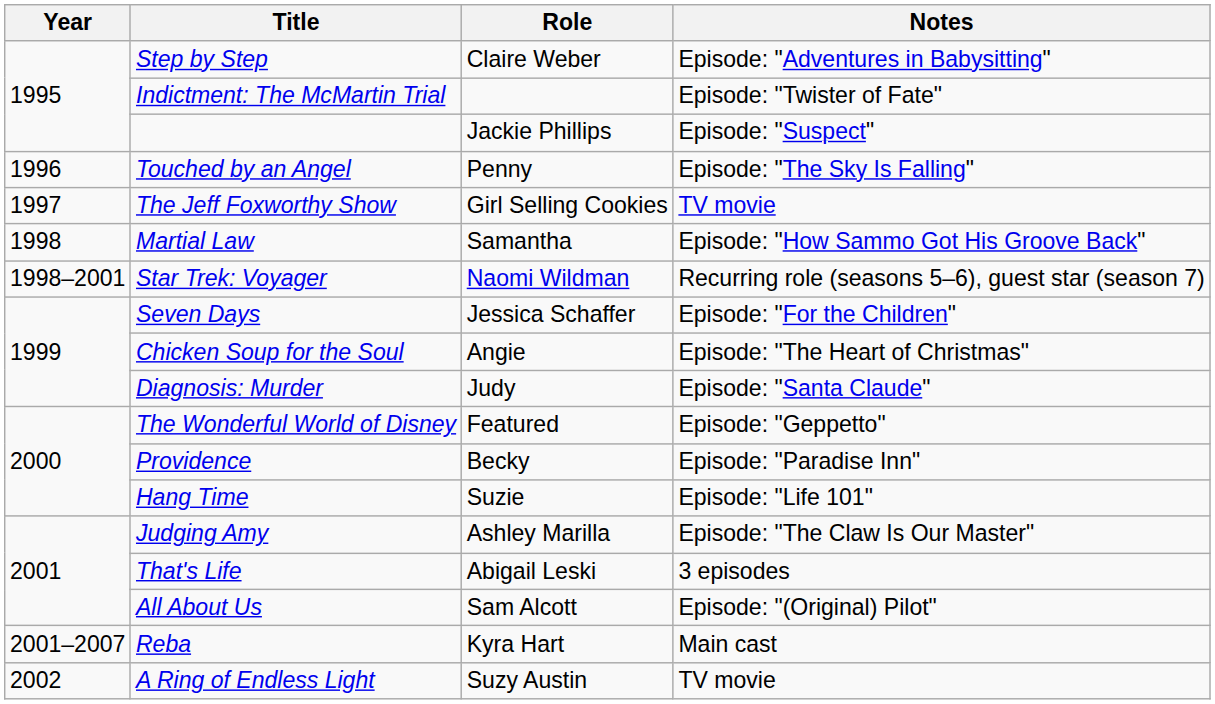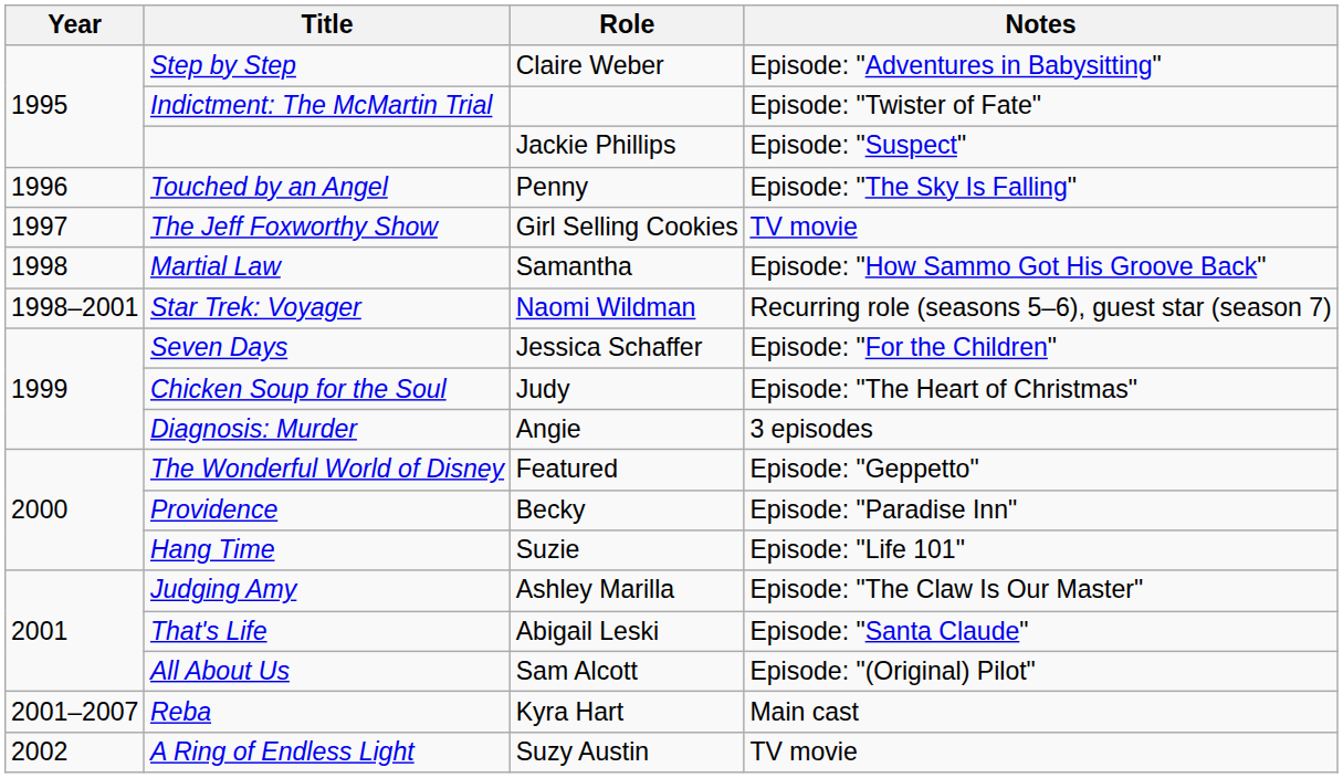 <table class="wikitable sortable">
 <tr>
 <th>Year</th>
 <th>Title</th>
 <th>Role</th>
 <th class="unsortable">Notes</th>
 </tr>
 <tr>
 <td rowspan=3>1995</td>
 <td><em><a href='#'>Step by Step</a></em></td>
 <td>Claire Weber</td>
 <td>Episode: "<a href='#'>Adventures in Babysitting</a>"</td>
 </tr>
 <tr>
 <td><em><a href='#'>Indictment: The McMartin Trial</a></em></td>
 <td></td>
 <td>Episode: "Twister of Fate"</td>
 </tr>
 <tr>
 <td><em></em></td>
 <td>Jackie Phillips</td>
 <td>Episode: "<a href='#'>Suspect</a>"</td>
 </tr>
 <tr>
 <td>1996</td>
 <td><em><a href='#'>Touched by an Angel</a></em></td>
 <td>Penny</td>
 <td>Episode: "<a href='#'>The Sky Is Falling</a>"</td>
 </tr>
 <tr>
 <td>1997</td>
 <td><em><a href='#'>The Jeff Foxworthy Show</a></em></td>
 <td>Girl Selling Cookies</td>
 <td><a href='#'>TV movie</a></td>
 </tr>
 <tr>
 <td>1998</td>
 <td><em><a href='#'>Martial Law</a></em></td>
 <td>Samantha</td>
 <td>Episode: "<a href='#'>How Sammo Got His Groove Back</a>"</td>
 </tr>
 <tr>
 <td>1998–2001</td>
 <td><em><a href='#'>Star Trek: Voyager</a></em></td>
 <td><a href='#'>Naomi Wildman</a></td>
 <td>Recurring role (seasons 5–6), guest star (season 7)</td>
 </tr>
 <tr>
 <td rowspan=3>1999</td>
 <td><em><a href='#'>Seven Days</a></em></td>
 <td>Jessica Schaffer</td>
 <td>Episode: "<a href='#'>For the Children</a>"</td>
 </tr>
 <tr>
 <td><em><a href='#'>Chicken Soup for the Soul</a></em></td>
-<td>Angie</td>
+<td>Judy</td>
 <td>Episode: "The Heart of Christmas"</td>
 </tr>
 <tr>
 <td><em><a href='#'>Diagnosis: Murder</a></em></td>
-<td>Judy</td>
-<td>Episode: "<a href='#'>Santa Claude</a>"</td>
+<td>Angie</td>
+<td>3 episodes</td>
 </tr>
 <tr>
 <td rowspan=3>2000</td>
 <td><em><a href='#'>The Wonderful World of Disney</a></em></td>
 <td>Featured</td>
 <td>Episode: "Geppetto"</td>
 </tr>
 <tr>
 <td><em><a href='#'>Providence</a></em></td>
 <td>Becky</td>
 <td>Episode: "Paradise Inn"</td>
 </tr>
 <tr>
 <td><em><a href='#'>Hang Time</a></em></td>
 <td>Suzie</td>
 <td>Episode: "Life 101"</td>
 </tr>
 <tr>
 <td rowspan=3>2001</td>
 <td><em><a href='#'>Judging Amy</a></em></td>
 <td>Ashley Marilla</td>
 <td>Episode: "The Claw Is Our Master"</td>
 </tr>
 <tr>
 <td><em><a href='#'>That's Life</a></em></td>
 <td>Abigail Leski</td>
-<td>3 episodes</td>
+<td>Episode: "<a href='#'>Santa Claude</a>"</td>
 </tr>
 <tr>
 <td><em><a href='#'>All About Us</a></em></td>
 <td>Sam Alcott</td>
 <td>Episode: "(Original) Pilot"</td>
 </tr>
 <tr>
 <td>2001–2007</td>
 <td><em><a href='#'>Reba</a></em></td>
 <td>Kyra Hart</td>
 <td>Main cast</td>
 </tr>
 <tr>
 <td>2002</td>
 <td><em><a href='#'>A Ring of Endless Light</a></em></td>
 <td>Suzy Austin</td>
 <td>TV movie</td>
 </tr>
 </table>
